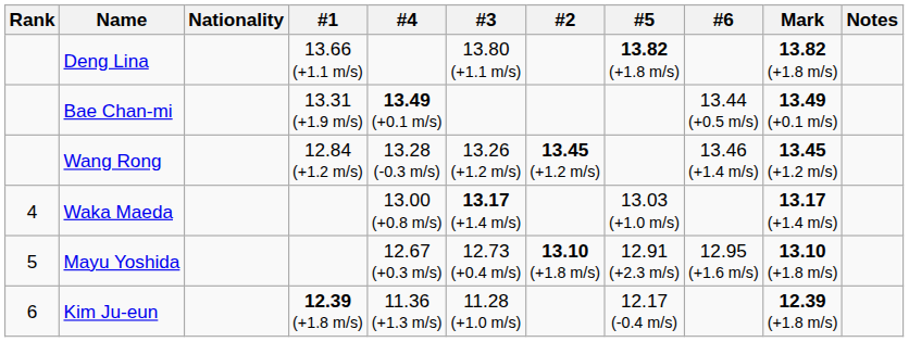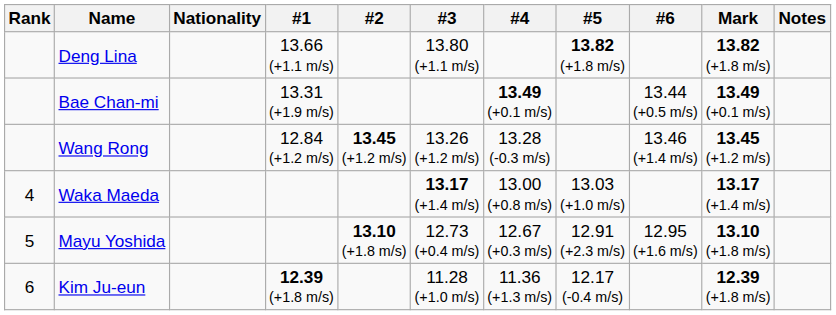 <table class="wikitable sortable" style="text-align:center;font-size:95%">
 <tr>
 <th>Rank</th>
 <th>Name</th>
 <th>Nationality</th>
 <th>#1</th>
+<th>#2</th>
+<th>#3</th>
 <th>#4</th>
-<th>#3</th>
-<th>#2</th>
 <th>#5</th>
 <th>#6</th>
 <th>Mark</th>
 <th>Notes</th>
 </tr>
 <tr>
 <td></td>
 <td align=left><a href='#'>Deng Lina</a></td>
 <td align=left></td>
 <td>13.66<br> <small>(+1.1 m/s)</small></td>
 <td></td>
 <td>13.80<br> <small>(+1.1 m/s)</small></td>
 <td></td>
 <td><strong>13.82</strong><br> <small>(+1.8 m/s)</small></td>
 <td></td>
 <td><strong>13.82</strong><br> <small>(+1.8 m/s)</small></td>
 <td></td>
 </tr>
 <tr>
 <td></td>
 <td align=left><a href='#'>Bae Chan-mi</a></td>
 <td align=left></td>
 <td>13.31<br> <small>(+1.9 m/s)</small></td>
-<td><strong>13.49</strong><br> <small>(+0.1 m/s)</small></td>
 <td></td>
 <td></td>
+<td><strong>13.49</strong><br> <small>(+0.1 m/s)</small></td>
 <td></td>
 <td>13.44<br> <small>(+0.5 m/s)</small></td>
 <td><strong>13.49</strong><br> <small>(+0.1 m/s)</small></td>
 <td></td>
 </tr>
 <tr>
 <td></td>
 <td align=left><a href='#'>Wang Rong</a></td>
 <td align=left></td>
 <td>12.84<br> <small>(+1.2 m/s)</small></td>
+<td><strong>13.45</strong><br> <small>(+1.2 m/s)</small></td>
+<td>13.26<br> <small>(+1.2 m/s)</small></td>
 <td>13.28<br> <small>(-0.3 m/s)</small></td>
-<td>13.26<br> <small>(+1.2 m/s)</small></td>
-<td><strong>13.45</strong><br> <small>(+1.2 m/s)</small></td>
 <td></td>
 <td>13.46<br> <small>(+1.4 m/s)</small></td>
 <td><strong>13.45</strong><br> <small>(+1.2 m/s)</small></td>
 <td></td>
 </tr>
 <tr>
 <td>4</td>
 <td align=left><a href='#'>Waka Maeda</a></td>
 <td align=left></td>
 <td></td>
+<td></td>
+<td><strong>13.17</strong><br> <small>(+1.4 m/s)</small></td>
 <td>13.00<br> <small>(+0.8 m/s)</small></td>
-<td><strong>13.17</strong><br> <small>(+1.4 m/s)</small></td>
-<td></td>
 <td>13.03<br> <small>(+1.0 m/s)</small></td>
 <td></td>
 <td><strong>13.17</strong><br> <small>(+1.4 m/s)</small></td>
 <td></td>
 </tr>
 <tr>
 <td>5</td>
 <td align=left><a href='#'>Mayu Yoshida</a></td>
 <td align=left></td>
 <td></td>
+<td><strong>13.10</strong><br> <small>(+1.8 m/s)</small></td>
+<td>12.73<br> <small>(+0.4 m/s)</small></td>
 <td>12.67<br> <small>(+0.3 m/s)</small></td>
-<td>12.73<br> <small>(+0.4 m/s)</small></td>
-<td><strong>13.10</strong><br> <small>(+1.8 m/s)</small></td>
 <td>12.91<br> <small>(+2.3 m/s)</small></td>
 <td>12.95<br> <small>(+1.6 m/s)</small></td>
 <td><strong>13.10</strong><br> <small>(+1.8 m/s)</small></td>
 <td></td>
 </tr>
 <tr>
 <td>6</td>
 <td align=left><a href='#'>Kim Ju-eun</a></td>
 <td align=left></td>
 <td><strong>12.39</strong><br> <small>(+1.8 m/s)</small></td>
+<td></td>
+<td>11.28<br> <small>(+1.0 m/s)</small></td>
 <td>11.36<br> <small>(+1.3 m/s)</small></td>
-<td>11.28<br> <small>(+1.0 m/s)</small></td>
-<td></td>
 <td>12.17<br> <small>(-0.4 m/s)</small></td>
 <td></td>
 <td><strong>12.39</strong><br> <small>(+1.8 m/s)</small></td>
 <td></td>
 </tr>
 </table>
